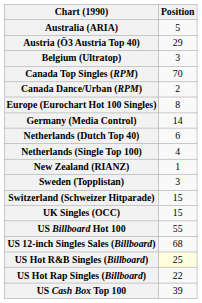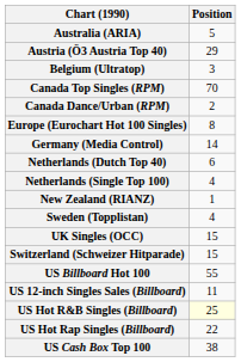 <table class="wikitable sortable plainrowheaders" style="text-align:center">
 <tr>
 <th>Chart (1990)</th>
 <th>Position</th>
 </tr>
 <tr>
 <th scope="row">Australia (ARIA)</th>
 <td>5</td>
 </tr>
 <tr>
 <th scope="row">Austria (Ö3 Austria Top 40)</th>
 <td>29</td>
 </tr>
 <tr>
 <th scope="row">Belgium (Ultratop)</th>
 <td>3</td>
 </tr>
 <tr>
 <th scope="row">Canada Top Singles (<em>RPM</em>)</th>
 <td>70</td>
 </tr>
 <tr>
 <th scope="row">Canada Dance/Urban (<em>RPM</em>)</th>
 <td>2</td>
 </tr>
 <tr>
 <th scope="row">Europe (Eurochart Hot 100 Singles)</th>
 <td>8</td>
 </tr>
 <tr>
 <th scope="row">Germany (Media Control)</th>
 <td>14</td>
 </tr>
 <tr>
 <th scope="row">Netherlands (Dutch Top 40)</th>
 <td>6</td>
 </tr>
 <tr>
 <th scope="row">Netherlands (Single Top 100)</th>
 <td>4</td>
 </tr>
 <tr>
 <th scope="row">New Zealand (RIANZ)</th>
 <td>1</td>
 </tr>
 <tr>
 <th scope="row">Sweden (Topplistan)</th>
-<td>3</td>
+<td>4</td>
+</tr>
+<tr>
+<th scope="row">UK Singles (OCC)</th>
+<td>15</td>
 </tr>
 <tr>
 <th scope="row">Switzerland (Schweizer Hitparade)</th>
-<td>15</td>
-</tr>
-<tr>
-<th scope="row">UK Singles (OCC)</th>
 <td>15</td>
 </tr>
 <tr>
 <th scope="row">US <em>Billboard</em> Hot 100</th>
 <td>55</td>
 </tr>
 <tr>
 <th scope="row">US 12-inch Singles Sales (<em>Billboard</em>)</th>
-<td>68</td>
+<td>11</td>
 </tr>
 <tr>
 <th scope="row">US Hot R&B Singles (<em>Billboard</em>)</th>
 <td style="background: lightyellow;">25</td>
 </tr>
 <tr>
 <th scope="row">US Hot Rap Singles (<em>Billboard</em>)</th>
 <td>22</td>
 </tr>
 <tr>
 <th scope="row">US <em>Cash Box</em> Top 100</th>
-<td>39</td>
+<td>38</td>
 </tr>
 </table>
